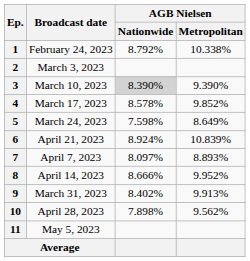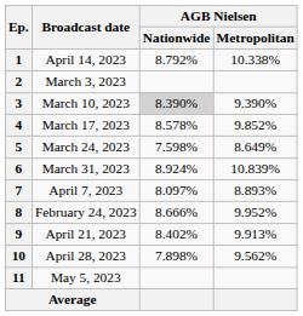 <table class="wikitable" style="text-align:center">
 <tr>
 <th rowspan="2">Ep.</th>
 <th rowspan="2">Broadcast date</th>
 <th colspan="2">AGB Nielsen</th>
 </tr>
 <tr>
 <th>Nationwide</th>
 <th>Metropolitan</th>
 </tr>
 <tr>
 <th>1</th>
-<td>February 24, 2023</td>
+<td>April 14, 2023</td>
 <td>8.792% </td>
 <td>10.338% </td>
 </tr>
 <tr>
 <th>2</th>
 <td>March 3, 2023</td>
 <td><strong></strong> </td>
 <td><strong></strong> </td>
 </tr>
 <tr>
 <th>3</th>
 <td>March 10, 2023</td>
 <td style="background: lightgrey;">8.390% </td>
 <td>9.390% </td>
 </tr>
 <tr>
 <th>4</th>
 <td>March 17, 2023</td>
 <td>8.578% </td>
 <td>9.852% </td>
 </tr>
 <tr>
 <th>5</th>
 <td>March 24, 2023</td>
 <td>7.598% </td>
 <td>8.649% </td>
 </tr>
 <tr>
 <th>6</th>
-<td>April 21, 2023</td>
+<td>March 31, 2023</td>
 <td>8.924% </td>
 <td>10.839% </td>
 </tr>
 <tr>
 <th>7</th>
 <td>April 7, 2023</td>
 <td>8.097% </td>
 <td>8.893% </td>
 </tr>
 <tr>
 <th>8</th>
-<td>April 14, 2023</td>
+<td>February 24, 2023</td>
 <td>8.666% </td>
 <td>9.952% </td>
 </tr>
 <tr>
 <th>9</th>
-<td>March 31, 2023</td>
+<td>April 21, 2023</td>
 <td>8.402% </td>
 <td>9.913% </td>
 </tr>
 <tr>
 <th>10</th>
 <td>April 28, 2023</td>
 <td>7.898% </td>
 <td>9.562% </td>
 </tr>
 <tr>
 <th>11</th>
 <td>May 5, 2023</td>
 <td><strong></strong> </td>
 <td><strong></strong> </td>
 </tr>
 <tr>
 <th colspan="2">Average</th>
 <th></th>
 <th></th>
 </tr>
 </table>
